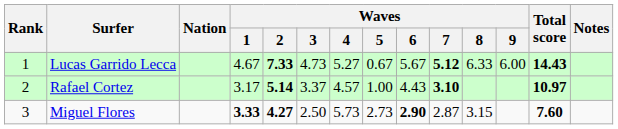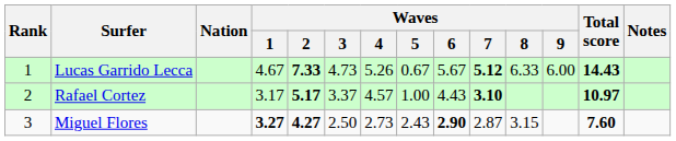 <table class="wikitable sortable" style="text-align:center">
 <tr>
 <th rowspan=2>Rank</th>
 <th rowspan=2>Surfer</th>
 <th rowspan=2>Nation</th>
 <th colspan=9>Waves</th>
 <th rowspan=2>Total<br>score</th>
 <th rowspan=2>Notes</th>
 </tr>
 <tr>
 <th>1</th>
 <th>2</th>
 <th>3</th>
 <th>4</th>
 <th>5</th>
 <th>6</th>
 <th>7</th>
 <th>8</th>
 <th>9</th>
 </tr>
 <tr bgcolor=ccffcc>
 <td>1</td>
 <td align=left><a href='#'>Lucas Garrido Lecca</a></td>
 <td align=left></td>
 <td>4.67</td>
 <td><strong>7.33</strong></td>
 <td>4.73</td>
-<td>5.27</td>
+<td>5.26</td>
 <td>0.67</td>
 <td>5.67</td>
 <td><strong>5.12</strong></td>
 <td>6.33</td>
 <td>6.00</td>
 <td><strong>14.43</strong></td>
 <td></td>
 </tr>
 <tr bgcolor=ccffcc>
 <td>2</td>
 <td align=left><a href='#'>Rafael Cortez</a></td>
 <td align=left></td>
 <td>3.17</td>
-<td><strong>5.14</strong></td>
+<td><strong>5.17</strong></td>
 <td>3.37</td>
 <td>4.57</td>
 <td>1.00</td>
 <td>4.43</td>
 <td><strong>3.10</strong></td>
 <td></td>
 <td></td>
 <td><strong>10.97</strong></td>
 <td></td>
 </tr>
 <tr>
 <td>3</td>
 <td align=left><a href='#'>Miguel Flores</a></td>
 <td align=left></td>
-<td><strong>3.33</strong></td>
+<td><strong>3.27</strong></td>
 <td><strong>4.27</strong></td>
 <td>2.50</td>
-<td>5.73</td>
 <td>2.73</td>
+<td>2.43</td>
 <td><strong>2.90</strong></td>
 <td>2.87</td>
 <td>3.15</td>
 <td></td>
 <td><strong>7.60</strong></td>
 <td></td>
 </tr>
 </table>
